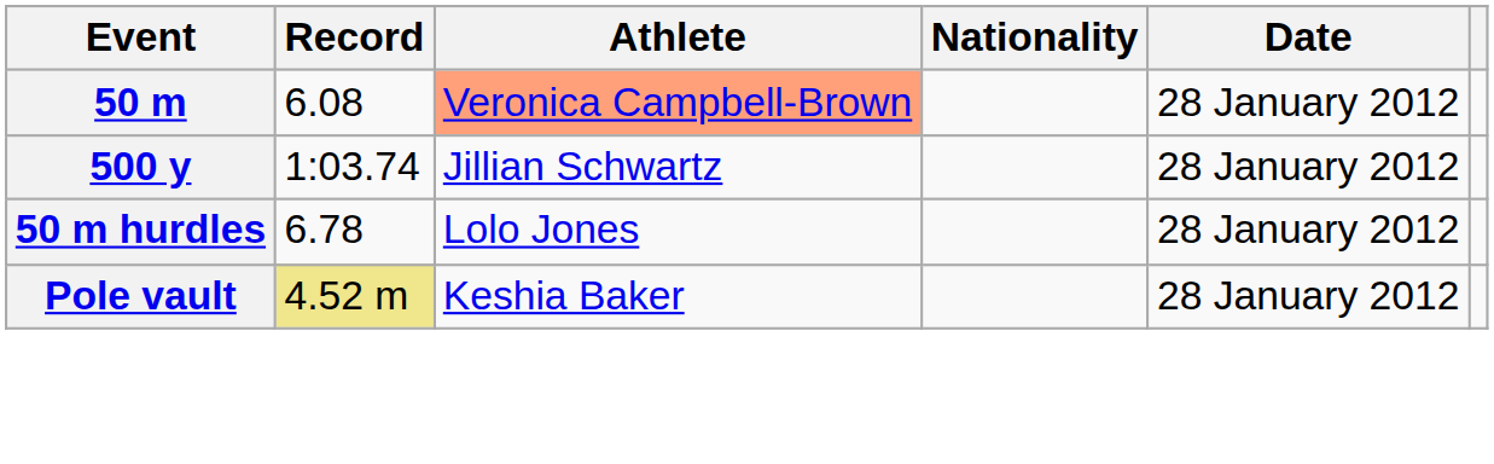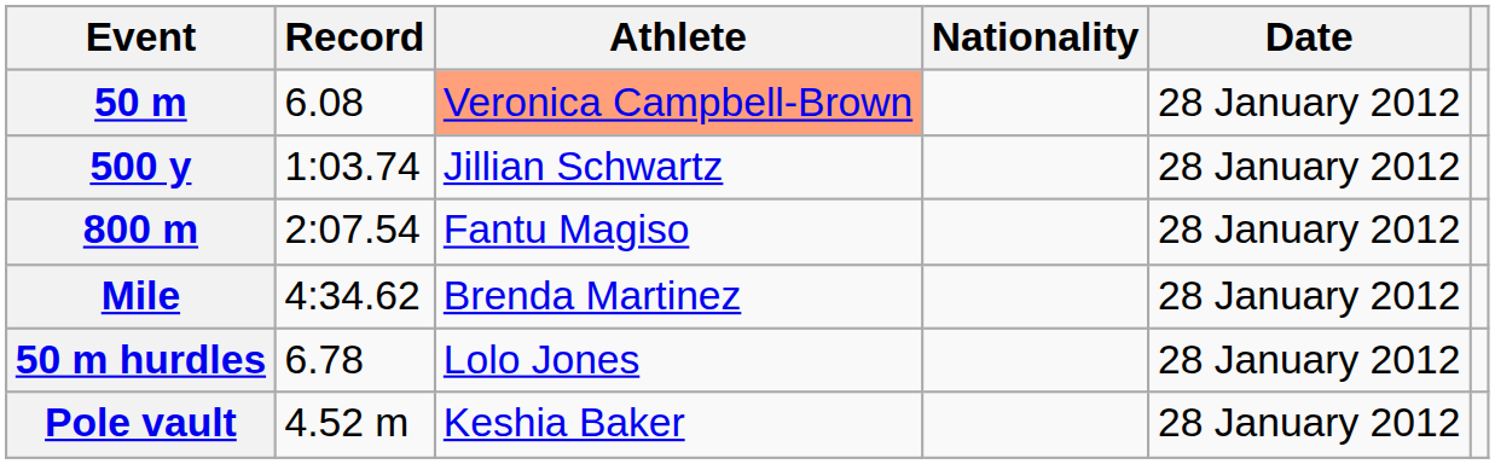 <table class="wikitable plainrowheaders sticky-header">
 <tr>
 <th scope="col">Event</th>
 <th scope="col">Record</th>
 <th scope="col">Athlete</th>
 <th scope="col">Nationality</th>
 <th scope="col">Date</th>
 <th scope="col"></th>
 </tr>
 <tr>
 <th scope="row"><a href='#'>50 m</a></th>
 <td>6.08</td>
 <td style="background: lightsalmon;"><a href='#'>Veronica Campbell-Brown</a></td>
 <td></td>
 <td>28 January 2012</td>
 <td></td>
 </tr>
 <tr>
 <th scope="row"><a href='#'>500 y</a></th>
 <td>1:03.74</td>
 <td><a href='#'>Jillian Schwartz</a></td>
 <td></td>
 <td>28 January 2012</td>
 <td></td>
 </tr>
 <tr>
+<th scope="row"><a href='#'>800 m</a></th>
+<td>2:07.54</td>
+<td><a href='#'>Fantu Magiso</a></td>
+<td></td>
+<td>28 January 2012</td>
+<td></td>
+</tr>
+<tr>
+<th scope="row"><a href='#'>Mile</a></th>
+<td>4:34.62</td>
+<td><a href='#'>Brenda Martinez</a></td>
+<td></td>
+<td>28 January 2012</td>
+<td></td>
+</tr>
+<tr>
 <th scope="row"><a href='#'>50 m hurdles</a></th>
 <td>6.78</td>
 <td><a href='#'>Lolo Jones</a></td>
 <td></td>
 <td>28 January 2012</td>
 <td></td>
 </tr>
 <tr>
 <th scope="row"><a href='#'>Pole vault</a></th>
-<td style="background: khaki;">4.52 m</td>
+<td>4.52 m</td>
 <td><a href='#'>Keshia Baker</a></td>
 <td></td>
 <td>28 January 2012</td>
 <td></td>
 </tr>
 </table>
